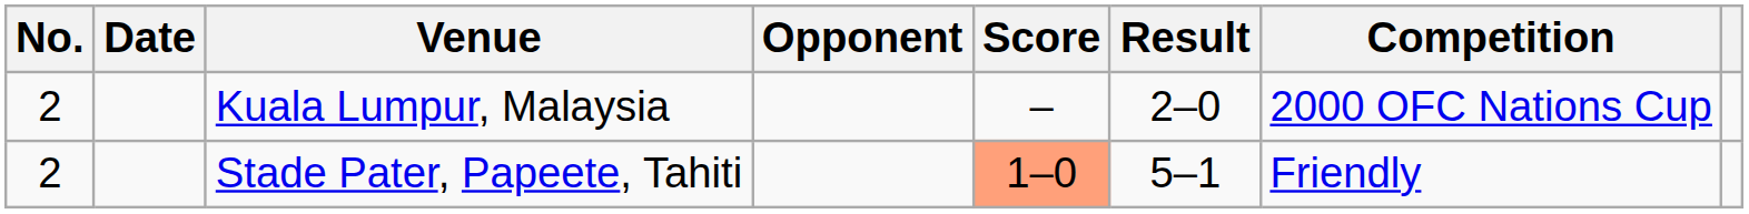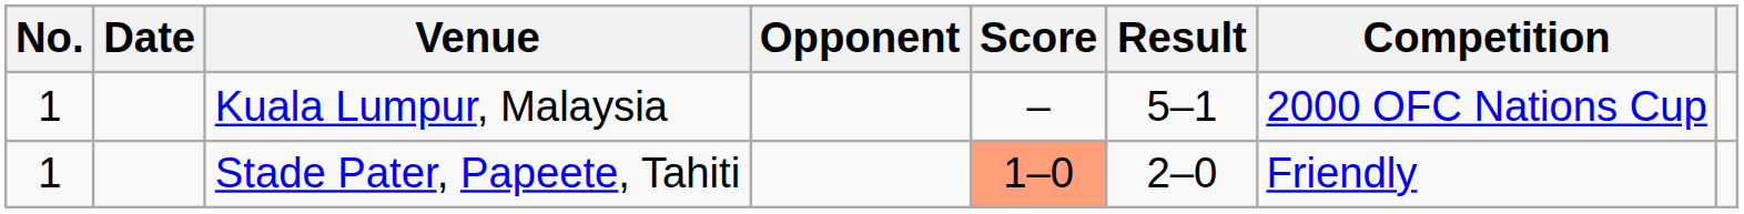 <table class="wikitable sortable">
 <tr>
 <th scope="col">No.</th>
 <th scope="col">Date</th>
 <th scope="col">Venue</th>
 <th scope="col">Opponent</th>
 <th scope="col">Score</th>
 <th scope="col">Result</th>
 <th scope="col">Competition</th>
 <th scope="col" class="unsortable"></th>
 </tr>
 <tr>
-<td style="text-align:center">2</td>
+<td style="text-align:center">1</td>
 <td></td>
 <td><a href='#'>Kuala Lumpur</a>, Malaysia</td>
 <td></td>
 <td style="text-align:center">–</td>
-<td style="text-align:center">2–0</td>
+<td style="text-align:center">5–1</td>
 <td><a href='#'>2000 OFC Nations Cup</a></td>
 <td></td>
 </tr>
 <tr>
-<td style="text-align:center">2</td>
+<td style="text-align:center">1</td>
 <td></td>
 <td><a href='#'>Stade Pater</a>, <a href='#'>Papeete</a>, Tahiti</td>
 <td></td>
 <td style="background: lightsalmon; text-align:center">1–0</td>
-<td style="text-align:center">5–1</td>
+<td style="text-align:center">2–0</td>
 <td><a href='#'>Friendly</a></td>
 <td></td>
 </tr>
 </table>
